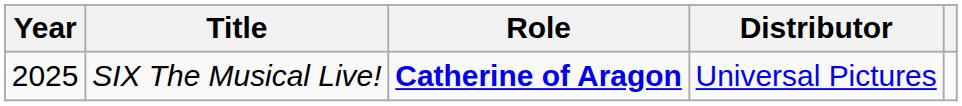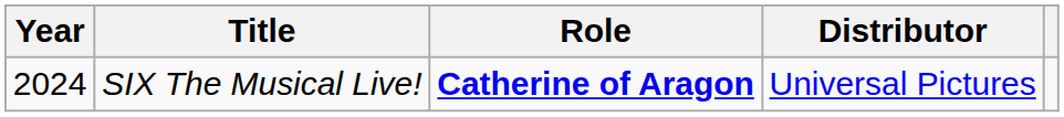 <table class="wikitable plainrowheaders sortable">
 <tr>
 <th scope="col">Year</th>
 <th scope="col">Title</th>
 <th scope="col">Role</th>
 <th scope="col">Distributor</th>
 <th style="text-align: center;" class="unsortable"></th>
 </tr>
 <tr>
-<td>2025</td>
+<td>2024</td>
 <td><em>SIX The Musical Live!</em></td>
 <td><strong><a href='#'>Catherine of Aragon</a></strong></td>
 <td><a href='#'>Universal Pictures</a></td>
 <td></td>
 </tr>
 </table>
